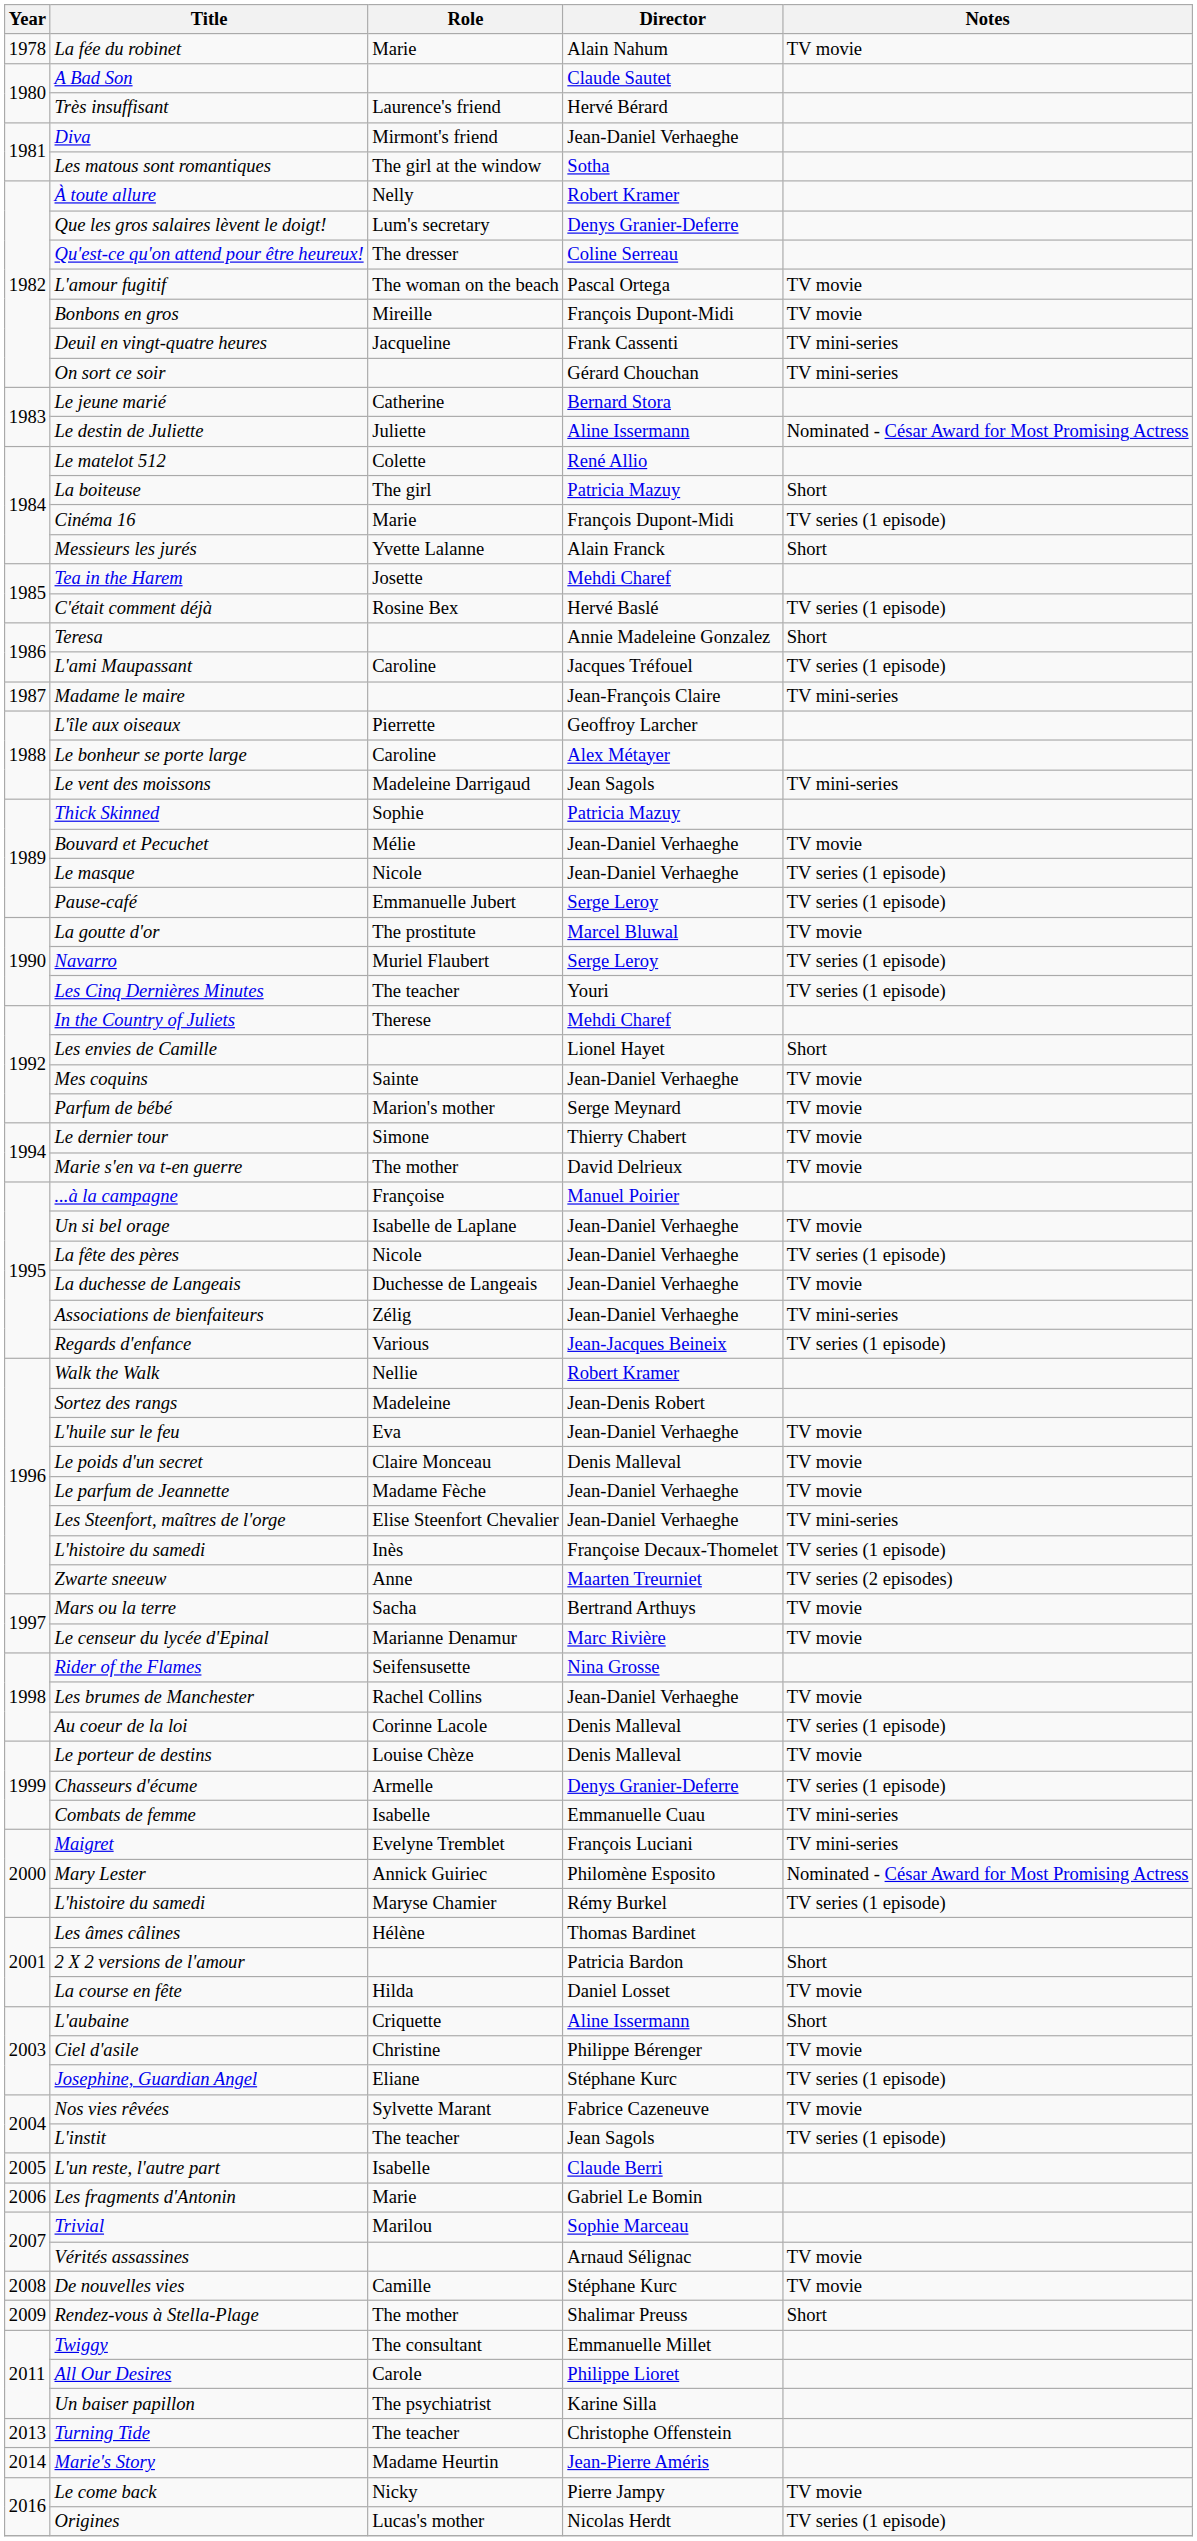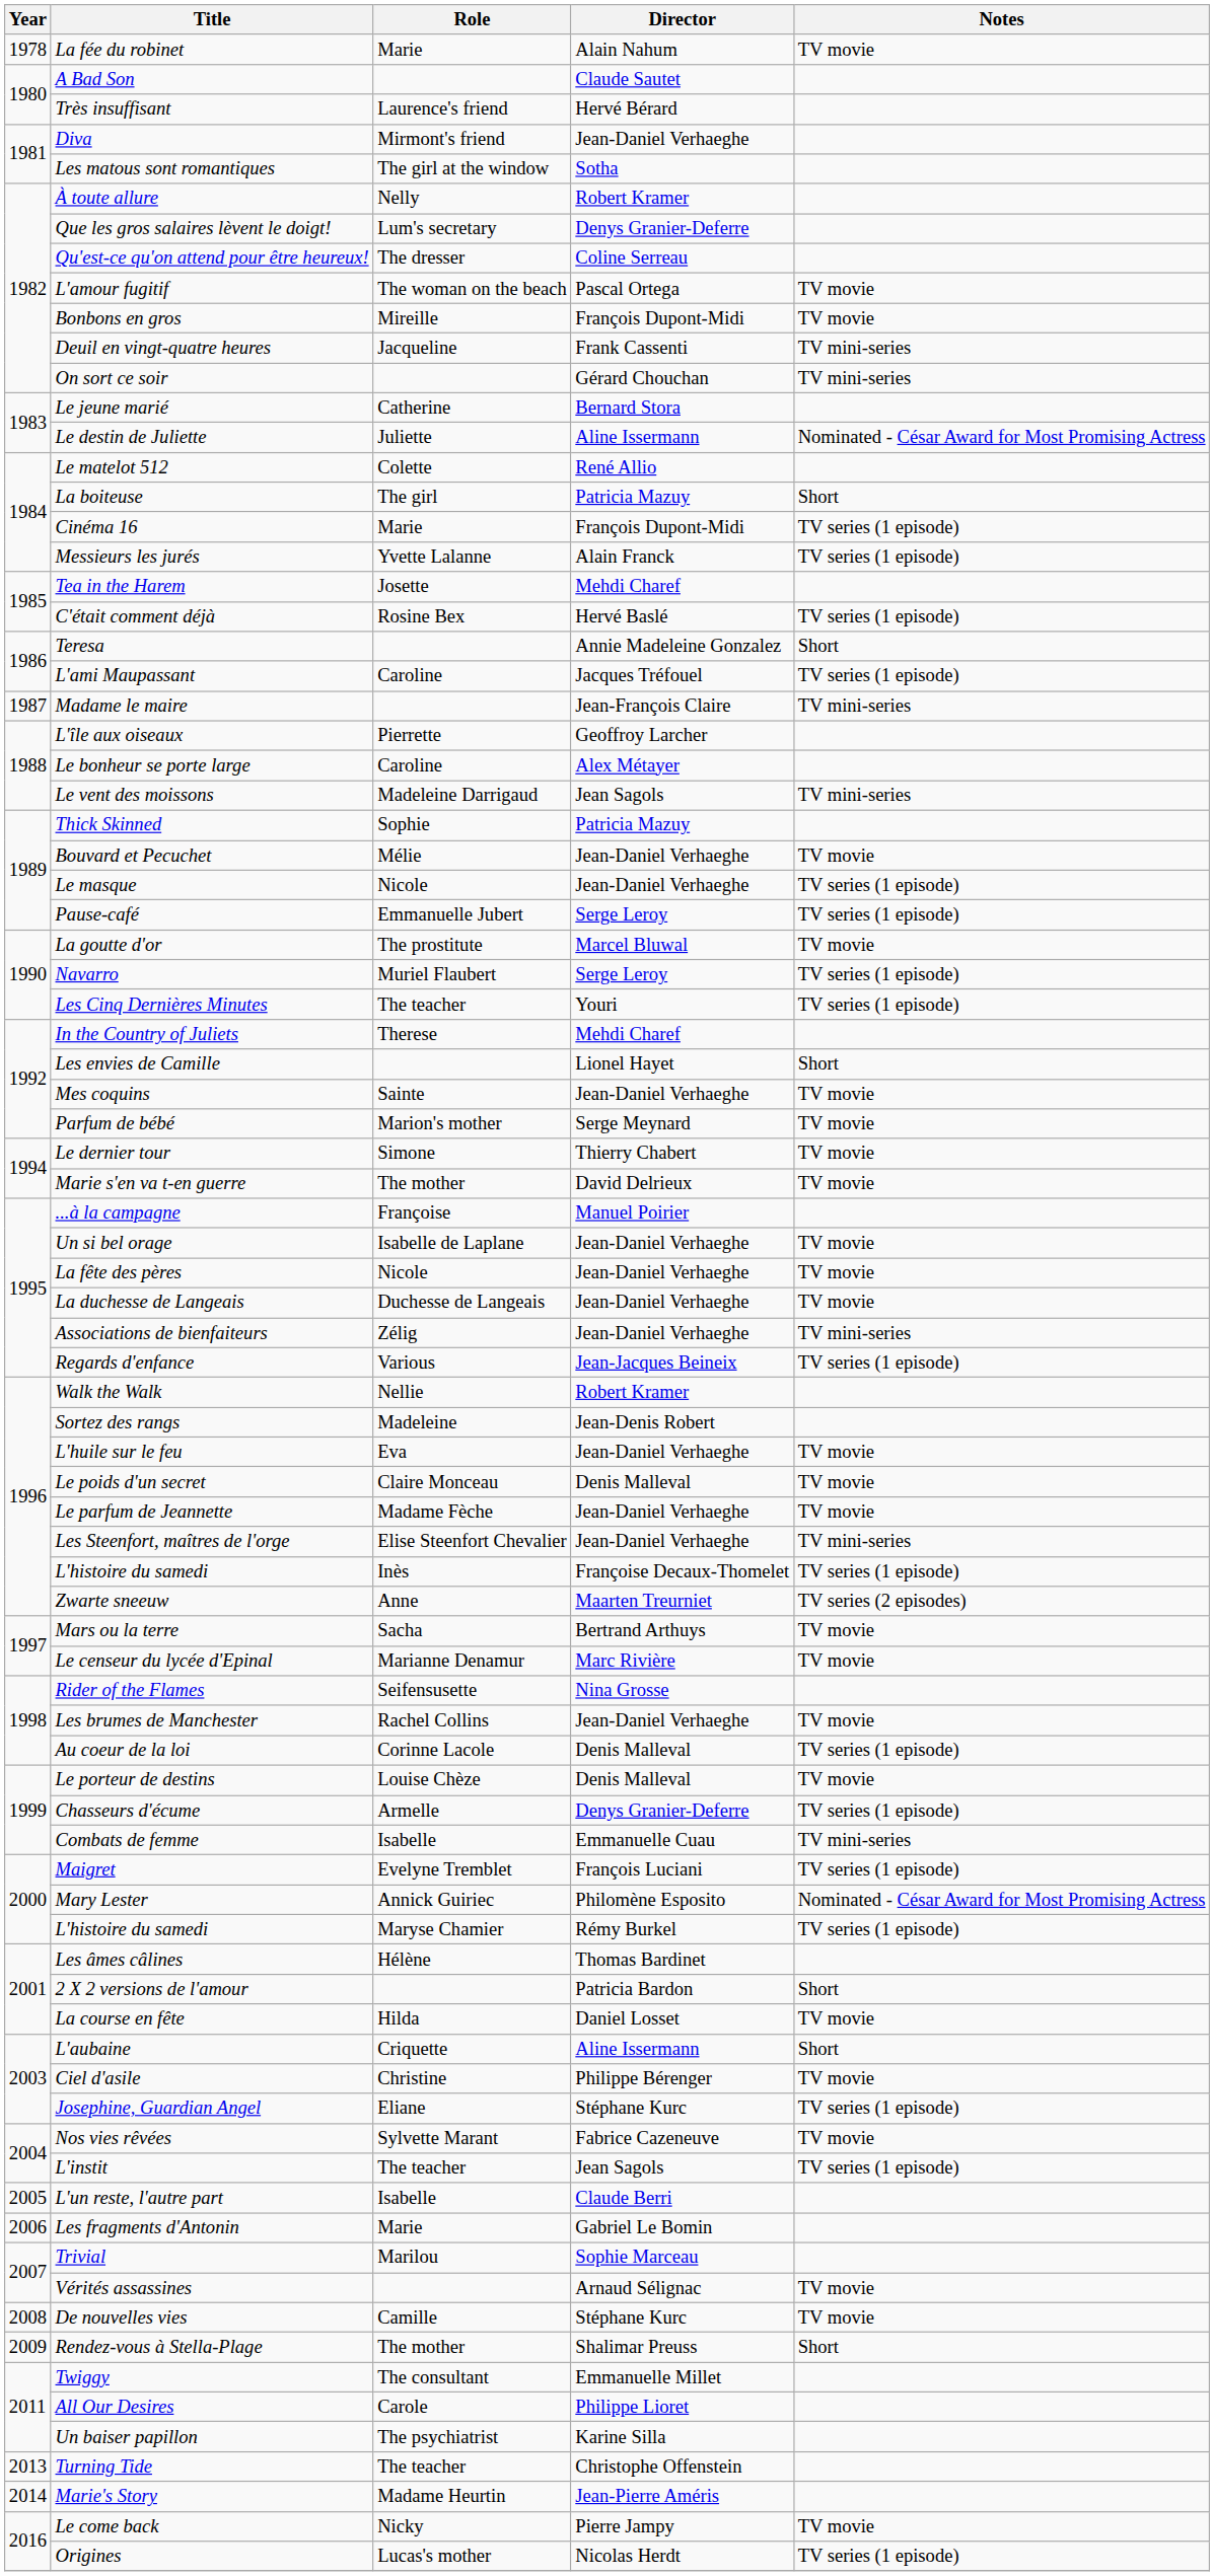 <table class="wikitable">
 <tr>
 <th>Year</th>
 <th>Title</th>
 <th>Role</th>
 <th>Director</th>
 <th>Notes</th>
 </tr>
 <tr>
 <td>1978</td>
 <td><em>La fée du robinet </em></td>
 <td>Marie</td>
 <td>Alain Nahum</td>
 <td>TV movie</td>
 </tr>
 <tr>
 <td rowspan=2>1980</td>
 <td><em><a href='#'>A Bad Son</a></em></td>
 <td></td>
 <td><a href='#'>Claude Sautet</a></td>
 <td></td>
 </tr>
 <tr>
 <td><em>Très insuffisant</em></td>
 <td>Laurence's friend</td>
 <td>Hervé Bérard</td>
 <td></td>
 </tr>
 <tr>
 <td rowspan=2>1981</td>
 <td><em><a href='#'>Diva</a></em></td>
 <td>Mirmont's friend</td>
 <td>Jean-Daniel Verhaeghe</td>
 <td></td>
 </tr>
 <tr>
 <td><em>Les matous sont romantiques</em></td>
 <td>The girl at the window</td>
 <td><a href='#'>Sotha</a></td>
 <td></td>
 </tr>
 <tr>
 <td rowspan=7>1982</td>
 <td><em><a href='#'>À toute allure</a></em></td>
 <td>Nelly</td>
 <td><a href='#'>Robert Kramer</a></td>
 <td></td>
 </tr>
 <tr>
 <td><em>Que les gros salaires lèvent le doigt!</em></td>
 <td>Lum's secretary</td>
 <td><a href='#'>Denys Granier-Deferre</a></td>
 <td></td>
 </tr>
 <tr>
 <td><em><a href='#'>Qu'est-ce qu'on attend pour être heureux!</a></em></td>
 <td>The dresser</td>
 <td><a href='#'>Coline Serreau</a></td>
 <td></td>
 </tr>
 <tr>
 <td><em>L'amour fugitif</em></td>
 <td>The woman on the beach</td>
 <td>Pascal Ortega</td>
 <td>TV movie</td>
 </tr>
 <tr>
 <td><em>Bonbons en gros</em></td>
 <td>Mireille</td>
 <td>François Dupont-Midi</td>
 <td>TV movie</td>
 </tr>
 <tr>
 <td><em>Deuil en vingt-quatre heures</em></td>
 <td>Jacqueline</td>
 <td>Frank Cassenti</td>
 <td>TV mini-series</td>
 </tr>
 <tr>
 <td><em>On sort ce soir</em></td>
 <td></td>
 <td>Gérard Chouchan</td>
 <td>TV mini-series</td>
 </tr>
 <tr>
 <td rowspan=2>1983</td>
 <td><em>Le jeune marié</em></td>
 <td>Catherine</td>
 <td><a href='#'>Bernard Stora</a></td>
 <td></td>
 </tr>
 <tr>
 <td><em>Le destin de Juliette</em></td>
 <td>Juliette</td>
 <td><a href='#'>Aline Issermann</a></td>
 <td>Nominated - <a href='#'>César Award for Most Promising Actress</a></td>
 </tr>
 <tr>
 <td rowspan=4>1984</td>
 <td><em>Le matelot 512</em></td>
 <td>Colette</td>
 <td><a href='#'>René Allio</a></td>
 <td></td>
 </tr>
 <tr>
 <td><em>La boiteuse</em></td>
 <td>The girl</td>
 <td><a href='#'>Patricia Mazuy</a></td>
 <td>Short</td>
 </tr>
 <tr>
 <td><em>Cinéma 16</em></td>
 <td>Marie</td>
 <td>François Dupont-Midi</td>
 <td>TV series (1 episode)</td>
 </tr>
 <tr>
 <td><em>Messieurs les jurés</em></td>
 <td>Yvette Lalanne</td>
 <td>Alain Franck</td>
-<td>Short</td>
+<td>TV series (1 episode)</td>
 </tr>
 <tr>
 <td rowspan=2>1985</td>
 <td><em><a href='#'>Tea in the Harem</a></em></td>
 <td>Josette</td>
 <td><a href='#'>Mehdi Charef</a></td>
 <td></td>
 </tr>
 <tr>
 <td><em>C'était comment déjà</em></td>
 <td>Rosine Bex</td>
 <td>Hervé Baslé</td>
 <td>TV series (1 episode)</td>
 </tr>
 <tr>
 <td rowspan=2>1986</td>
 <td><em>Teresa</em></td>
 <td></td>
 <td>Annie Madeleine Gonzalez</td>
 <td>Short</td>
 </tr>
 <tr>
 <td><em>L'ami Maupassant</em></td>
 <td>Caroline</td>
 <td>Jacques Tréfouel</td>
 <td>TV series (1 episode)</td>
 </tr>
 <tr>
 <td>1987</td>
 <td><em>Madame le maire</em></td>
 <td></td>
 <td>Jean-François Claire</td>
 <td>TV mini-series</td>
 </tr>
 <tr>
 <td rowspan=3>1988</td>
 <td><em>L'île aux oiseaux</em></td>
 <td>Pierrette</td>
 <td>Geoffroy Larcher</td>
 <td></td>
 </tr>
 <tr>
 <td><em>Le bonheur se porte large</em></td>
 <td>Caroline</td>
 <td><a href='#'>Alex Métayer</a></td>
 <td></td>
 </tr>
 <tr>
 <td><em>Le vent des moissons</em></td>
 <td>Madeleine Darrigaud</td>
 <td>Jean Sagols</td>
 <td>TV mini-series</td>
 </tr>
 <tr>
 <td rowspan=4>1989</td>
 <td><em><a href='#'>Thick Skinned</a></em></td>
 <td>Sophie</td>
 <td><a href='#'>Patricia Mazuy</a></td>
 <td></td>
 </tr>
 <tr>
 <td><em>Bouvard et Pecuchet</em></td>
 <td>Mélie</td>
 <td>Jean-Daniel Verhaeghe</td>
 <td>TV movie</td>
 </tr>
 <tr>
 <td><em>Le masque</em></td>
 <td>Nicole</td>
 <td>Jean-Daniel Verhaeghe</td>
 <td>TV series (1 episode)</td>
 </tr>
 <tr>
 <td><em>Pause-café</em></td>
 <td>Emmanuelle Jubert</td>
 <td><a href='#'>Serge Leroy</a></td>
 <td>TV series (1 episode)</td>
 </tr>
 <tr>
 <td rowspan=3>1990</td>
 <td><em>La goutte d'or</em></td>
 <td>The prostitute</td>
 <td><a href='#'>Marcel Bluwal</a></td>
 <td>TV movie</td>
 </tr>
 <tr>
 <td><em><a href='#'>Navarro</a></em></td>
 <td>Muriel Flaubert</td>
 <td><a href='#'>Serge Leroy</a></td>
 <td>TV series (1 episode)</td>
 </tr>
 <tr>
 <td><em><a href='#'>Les Cinq Dernières Minutes</a></em></td>
 <td>The teacher</td>
 <td>Youri</td>
 <td>TV series (1 episode)</td>
 </tr>
 <tr>
 <td rowspan=4>1992</td>
 <td><em><a href='#'>In the Country of Juliets</a></em></td>
 <td>Therese</td>
 <td><a href='#'>Mehdi Charef</a></td>
 <td></td>
 </tr>
 <tr>
 <td><em>Les envies de Camille</em></td>
 <td></td>
 <td>Lionel Hayet</td>
 <td>Short</td>
 </tr>
 <tr>
 <td><em>Mes coquins</em></td>
 <td>Sainte</td>
 <td>Jean-Daniel Verhaeghe</td>
 <td>TV movie</td>
 </tr>
 <tr>
 <td><em>Parfum de bébé</em></td>
 <td>Marion's mother</td>
 <td>Serge Meynard</td>
 <td>TV movie</td>
 </tr>
 <tr>
 <td rowspan=2>1994</td>
 <td><em>Le dernier tour</em></td>
 <td>Simone</td>
 <td>Thierry Chabert</td>
 <td>TV movie</td>
 </tr>
 <tr>
 <td><em>Marie s'en va t-en guerre</em></td>
 <td>The mother</td>
 <td>David Delrieux</td>
 <td>TV movie</td>
 </tr>
 <tr>
 <td rowspan=6>1995</td>
 <td><em><a href='#'>...à la campagne</a></em></td>
 <td>Françoise</td>
 <td><a href='#'>Manuel Poirier</a></td>
 <td></td>
 </tr>
 <tr>
 <td><em>Un si bel orage</em></td>
 <td>Isabelle de Laplane</td>
 <td>Jean-Daniel Verhaeghe</td>
 <td>TV movie</td>
 </tr>
 <tr>
 <td><em>La fête des pères</em></td>
 <td>Nicole</td>
 <td>Jean-Daniel Verhaeghe</td>
-<td>TV series (1 episode)</td>
+<td>TV movie</td>
 </tr>
 <tr>
 <td><em>La duchesse de Langeais</em></td>
 <td>Duchesse de Langeais</td>
 <td>Jean-Daniel Verhaeghe</td>
 <td>TV movie</td>
 </tr>
 <tr>
 <td><em>Associations de bienfaiteurs</em></td>
 <td>Zélig</td>
 <td>Jean-Daniel Verhaeghe</td>
 <td>TV mini-series</td>
 </tr>
 <tr>
 <td><em>Regards d'enfance</em></td>
 <td>Various</td>
 <td><a href='#'>Jean-Jacques Beineix</a></td>
 <td>TV series (1 episode)</td>
 </tr>
 <tr>
 <td rowspan=8>1996</td>
 <td><em>Walk the Walk</em></td>
 <td>Nellie</td>
 <td><a href='#'>Robert Kramer</a></td>
 <td></td>
 </tr>
 <tr>
 <td><em>Sortez des rangs</em></td>
 <td>Madeleine</td>
 <td>Jean-Denis Robert</td>
 <td></td>
 </tr>
 <tr>
 <td><em>L'huile sur le feu</em></td>
 <td>Eva</td>
 <td>Jean-Daniel Verhaeghe</td>
 <td>TV movie</td>
 </tr>
 <tr>
 <td><em>Le poids d'un secret</em></td>
 <td>Claire Monceau</td>
 <td>Denis Malleval</td>
 <td>TV movie</td>
 </tr>
 <tr>
 <td><em>Le parfum de Jeannette</em></td>
 <td>Madame Fèche</td>
 <td>Jean-Daniel Verhaeghe</td>
 <td>TV movie</td>
 </tr>
 <tr>
 <td><em>Les Steenfort, maîtres de l'orge</em></td>
 <td>Elise Steenfort Chevalier</td>
 <td>Jean-Daniel Verhaeghe</td>
 <td>TV mini-series</td>
 </tr>
 <tr>
 <td><em>L'histoire du samedi</em></td>
 <td>Inès</td>
 <td>Françoise Decaux-Thomelet</td>
 <td>TV series (1 episode)</td>
 </tr>
 <tr>
 <td><em>Zwarte sneeuw</em></td>
 <td>Anne</td>
 <td><a href='#'>Maarten Treurniet</a></td>
 <td>TV series (2 episodes)</td>
 </tr>
 <tr>
 <td rowspan=2>1997</td>
 <td><em>Mars ou la terre</em></td>
 <td>Sacha</td>
 <td>Bertrand Arthuys</td>
 <td>TV movie</td>
 </tr>
 <tr>
 <td><em>Le censeur du lycée d'Epinal</em></td>
 <td>Marianne Denamur</td>
 <td><a href='#'>Marc Rivière</a></td>
 <td>TV movie</td>
 </tr>
 <tr>
 <td rowspan=3>1998</td>
 <td><em><a href='#'>Rider of the Flames</a></em></td>
 <td>Seifensusette</td>
 <td><a href='#'>Nina Grosse</a></td>
 <td></td>
 </tr>
 <tr>
 <td><em>Les brumes de Manchester</em></td>
 <td>Rachel Collins</td>
 <td>Jean-Daniel Verhaeghe</td>
 <td>TV movie</td>
 </tr>
 <tr>
 <td><em>Au coeur de la loi</em></td>
 <td>Corinne Lacole</td>
 <td>Denis Malleval</td>
 <td>TV series (1 episode)</td>
 </tr>
 <tr>
 <td rowspan=3>1999</td>
 <td><em>Le porteur de destins</em></td>
 <td>Louise Chèze</td>
 <td>Denis Malleval</td>
 <td>TV movie</td>
 </tr>
 <tr>
 <td><em>Chasseurs d'écume</em></td>
 <td>Armelle</td>
 <td><a href='#'>Denys Granier-Deferre</a></td>
 <td>TV series (1 episode)</td>
 </tr>
 <tr>
 <td><em>Combats de femme</em></td>
 <td>Isabelle</td>
 <td>Emmanuelle Cuau</td>
 <td>TV mini-series</td>
 </tr>
 <tr>
 <td rowspan=3>2000</td>
 <td><em><a href='#'>Maigret</a></em></td>
 <td>Evelyne Tremblet</td>
 <td>François Luciani</td>
-<td>TV mini-series</td>
+<td>TV series (1 episode)</td>
 </tr>
 <tr>
 <td><em>Mary Lester</em></td>
 <td>Annick Guiriec</td>
 <td>Philomène Esposito</td>
 <td>Nominated - <a href='#'>César Award for Most Promising Actress</a></td>
 </tr>
 <tr>
 <td><em>L'histoire du samedi</em></td>
 <td>Maryse Chamier</td>
 <td>Rémy Burkel</td>
 <td>TV series (1 episode)</td>
 </tr>
 <tr>
 <td rowspan=3>2001</td>
 <td><em>Les âmes câlines</em></td>
 <td>Hélène</td>
 <td>Thomas Bardinet</td>
 <td></td>
 </tr>
 <tr>
 <td><em>2 X 2 versions de l'amour</em></td>
 <td></td>
 <td>Patricia Bardon</td>
 <td>Short</td>
 </tr>
 <tr>
 <td><em>La course en fête</em></td>
 <td>Hilda</td>
 <td>Daniel Losset</td>
 <td>TV movie</td>
 </tr>
 <tr>
 <td rowspan=3>2003</td>
 <td><em>L'aubaine</em></td>
 <td>Criquette</td>
 <td><a href='#'>Aline Issermann</a></td>
 <td>Short</td>
 </tr>
 <tr>
 <td><em>Ciel d'asile</em></td>
 <td>Christine</td>
 <td>Philippe Bérenger</td>
 <td>TV movie</td>
 </tr>
 <tr>
 <td><em><a href='#'>Josephine, Guardian Angel</a></em></td>
 <td>Eliane</td>
 <td>Stéphane Kurc</td>
 <td>TV series (1 episode)</td>
 </tr>
 <tr>
 <td rowspan=2>2004</td>
 <td><em>Nos vies rêvées</em></td>
 <td>Sylvette Marant</td>
 <td>Fabrice Cazeneuve</td>
 <td>TV movie</td>
 </tr>
 <tr>
 <td><em>L'instit</em></td>
 <td>The teacher</td>
 <td>Jean Sagols</td>
 <td>TV series (1 episode)</td>
 </tr>
 <tr>
 <td>2005</td>
 <td><em>L'un reste, l'autre part</em></td>
 <td>Isabelle</td>
 <td><a href='#'>Claude Berri</a></td>
 <td></td>
 </tr>
 <tr>
 <td>2006</td>
 <td><em>Les fragments d'Antonin</em></td>
 <td>Marie</td>
 <td>Gabriel Le Bomin</td>
 <td></td>
 </tr>
 <tr>
 <td rowspan=2>2007</td>
 <td><em><a href='#'>Trivial</a></em></td>
 <td>Marilou</td>
 <td><a href='#'>Sophie Marceau</a></td>
 <td></td>
 </tr>
 <tr>
 <td><em>Vérités assassines</em></td>
 <td></td>
 <td>Arnaud Sélignac</td>
 <td>TV movie</td>
 </tr>
 <tr>
 <td>2008</td>
 <td><em>De nouvelles vies</em></td>
 <td>Camille</td>
 <td>Stéphane Kurc</td>
 <td>TV movie</td>
 </tr>
 <tr>
 <td>2009</td>
 <td><em>Rendez-vous à Stella-Plage</em></td>
 <td>The mother</td>
 <td>Shalimar Preuss</td>
 <td>Short</td>
 </tr>
 <tr>
 <td rowspan=3>2011</td>
 <td><em><a href='#'>Twiggy</a></em></td>
 <td>The consultant</td>
 <td>Emmanuelle Millet</td>
 <td></td>
 </tr>
 <tr>
 <td><em><a href='#'>All Our Desires</a></em></td>
 <td>Carole</td>
 <td><a href='#'>Philippe Lioret</a></td>
 <td></td>
 </tr>
 <tr>
 <td><em>Un baiser papillon</em></td>
 <td>The psychiatrist</td>
 <td>Karine Silla</td>
 <td></td>
 </tr>
 <tr>
 <td>2013</td>
 <td><em><a href='#'>Turning Tide</a></em></td>
 <td>The teacher</td>
 <td>Christophe Offenstein</td>
 <td></td>
 </tr>
 <tr>
 <td>2014</td>
 <td><em><a href='#'>Marie's Story</a></em></td>
 <td>Madame Heurtin</td>
 <td><a href='#'>Jean-Pierre Améris</a></td>
 <td></td>
 </tr>
 <tr>
 <td rowspan=2>2016</td>
 <td><em>Le come back</em></td>
 <td>Nicky</td>
 <td>Pierre Jampy</td>
 <td>TV movie</td>
 </tr>
 <tr>
 <td><em>Origines</em></td>
 <td>Lucas's mother</td>
 <td>Nicolas Herdt</td>
 <td>TV series (1 episode)</td>
 </tr>
 <tr>
 </tr>
 </table>
